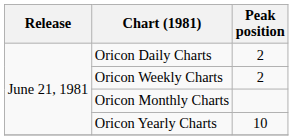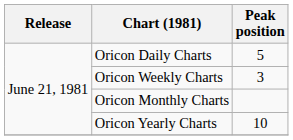 <table class="wikitable">
 <tr>
 <th>Release</th>
 <th>Chart (1981)</th>
 <th>Peak<br>position</th>
 </tr>
 <tr>
 <td rowspan="4">June 21, 1981</td>
 <td>Oricon Daily Charts</td>
-<td align="center">2</td>
+<td align="center">5</td>
 </tr>
 <tr>
 <td>Oricon Weekly Charts</td>
-<td align="center">2</td>
+<td align="center">3</td>
 </tr>
 <tr>
 <td>Oricon Monthly Charts</td>
 <td align="center"></td>
 </tr>
 <tr>
 <td>Oricon Yearly Charts</td>
 <td align="center">10</td>
 </tr>
 <tr>
 </tr>
 </table>
